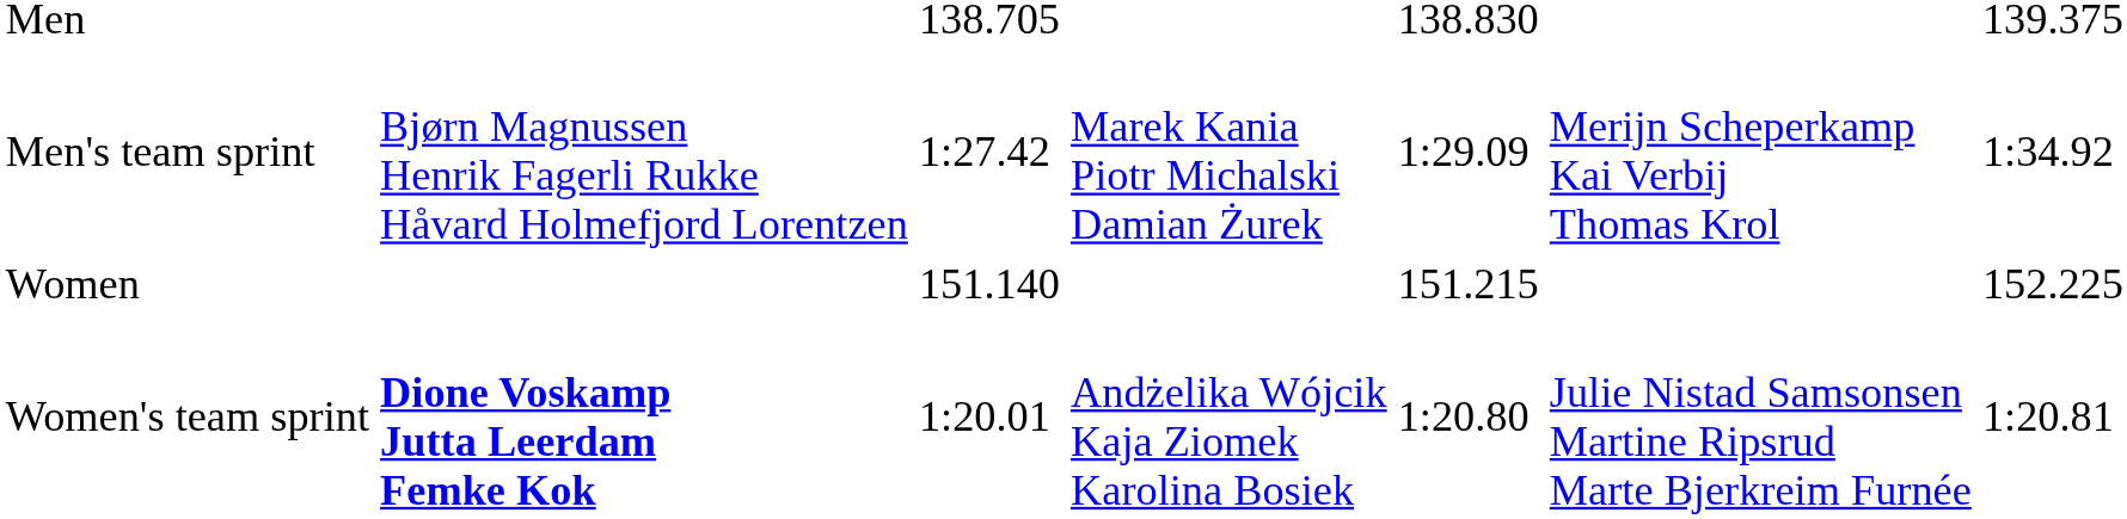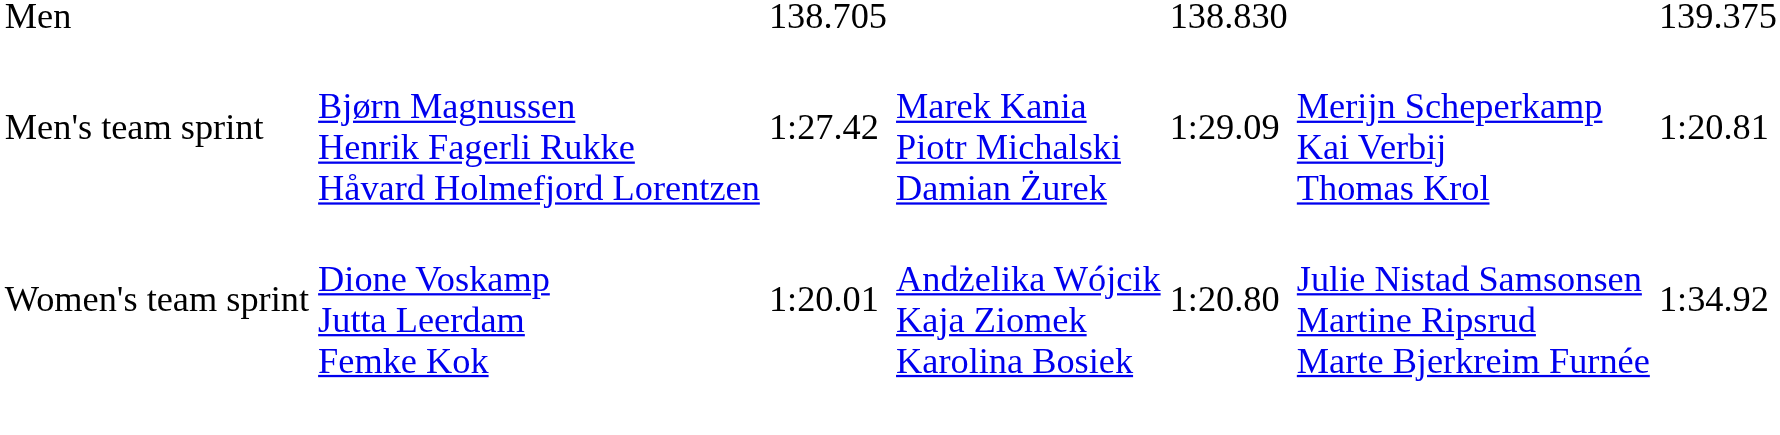 <table>
 <tr>
 <td>Men<br></td>
 <td></td>
 <td>138.705</td>
 <td></td>
 <td>138.830</td>
 <td></td>
 <td>139.375</td>
 </tr>
 <tr>
 <td>Men's team sprint<br></td>
 <td><br><a href='#'>Bjørn Magnussen</a><br><a href='#'>Henrik Fagerli Rukke</a><br><a href='#'>Håvard Holmefjord Lorentzen</a></td>
 <td>1:27.42</td>
 <td><br><a href='#'>Marek Kania</a><br><a href='#'>Piotr Michalski</a><br><a href='#'>Damian Żurek</a></td>
 <td>1:29.09</td>
 <td><br><a href='#'>Merijn Scheperkamp</a><br><a href='#'>Kai Verbij</a><br><a href='#'>Thomas Krol</a></td>
-<td>1:34.92</td>
-</tr>
-<tr>
-<td>Women<br></td>
-<td></td>
-<td>151.140</td>
-<td></td>
-<td>151.215</td>
-<td></td>
-<td>152.225</td>
+<td>1:20.81</td>
 </tr>
 <tr>
 <td>Women's team sprint<br></td>
-<td><strong><br><a href='#'>Dione Voskamp</a><br><a href='#'>Jutta Leerdam</a><br><a href='#'>Femke Kok</a></strong></td>
+<td><br><a href='#'>Dione Voskamp</a><br><a href='#'>Jutta Leerdam</a><br><a href='#'>Femke Kok</a></td>
 <td>1:20.01</td>
 <td><br><a href='#'>Andżelika Wójcik</a><br><a href='#'>Kaja Ziomek</a><br><a href='#'>Karolina Bosiek</a></td>
 <td>1:20.80</td>
 <td><br><a href='#'>Julie Nistad Samsonsen</a><br><a href='#'>Martine Ripsrud</a><br><a href='#'>Marte Bjerkreim Furnée</a></td>
-<td>1:20.81</td>
+<td>1:34.92</td>
 </tr>
 </table>
